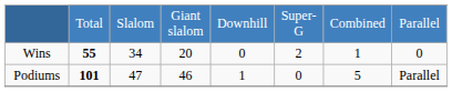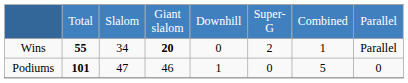 <table class="wikitable"  style="font-size:95%; text-align:center; border:gray solid 1px; width:40%;">
 <tr style="background:#369; color:white;">
 <td rowspan="2" style="width:3%;"></td>
 </tr>
 <tr style="background:#4180be; color:white;">
 <td style="width:2%;">Total</td>
 <td style="width:2%;">Slalom</td>
 <td style="width:2%;">Giant slalom</td>
 <td style="width:2%;">Downhill</td>
 <td style="width:2%;">Super-G</td>
 <td style="width:2%;">Combined</td>
 <td style="width:2%;">Parallel</td>
 </tr>
 <tr>
 <td>Wins</td>
 <td><strong>55</strong></td>
 <td>34</td>
-<td>20</td>
+<td><strong>20</strong></td>
 <td>0</td>
 <td>2</td>
 <td>1</td>
-<td>0</td>
+<td style="width:2%;">Parallel</td>
 </tr>
 <tr>
 <td>Podiums</td>
 <td><strong>101</strong></td>
 <td>47</td>
 <td>46</td>
 <td>1</td>
 <td>0</td>
 <td>5</td>
-<td style="width:2%;">Parallel</td>
+<td>0</td>
 </tr>
 <tr>
 </tr>
 </table>
